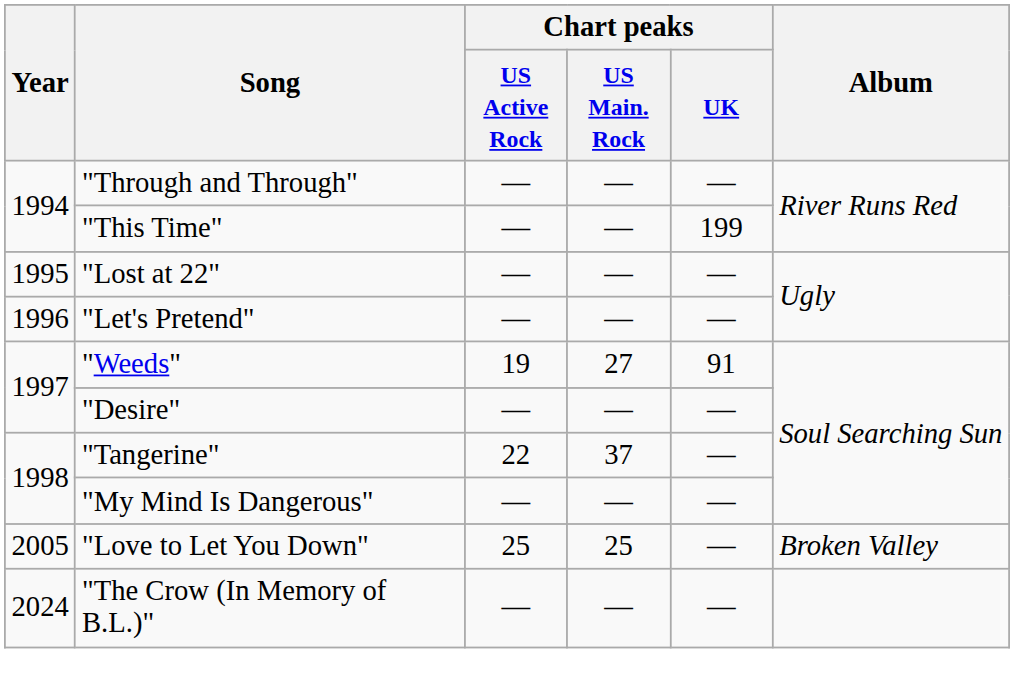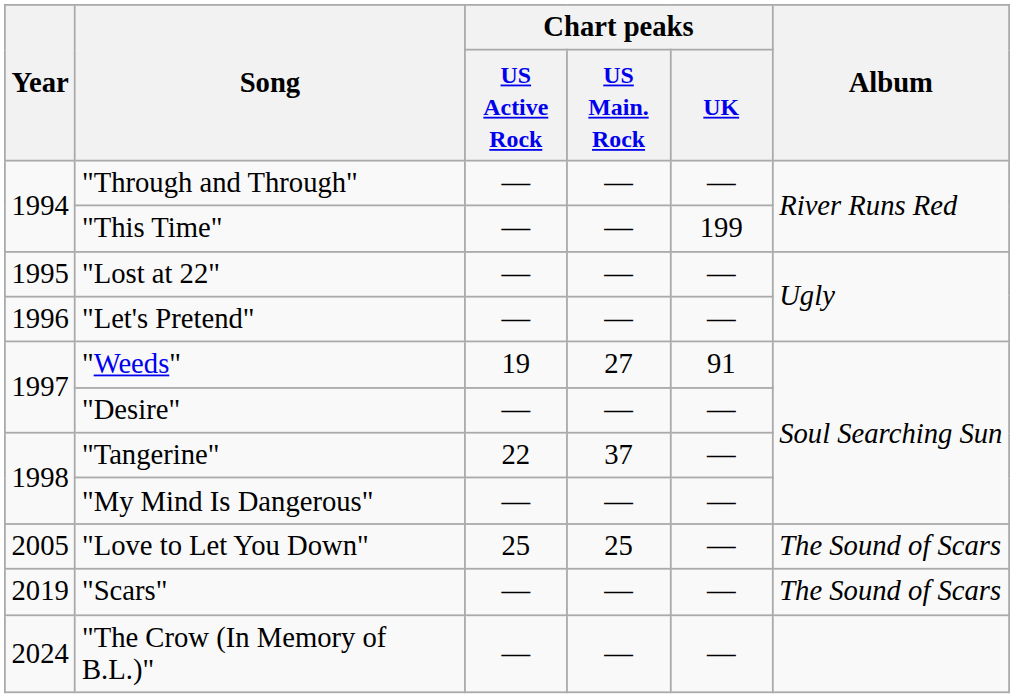 <table class="wikitable">
 <tr>
 <th rowspan="2">Year</th>
 <th rowspan="2" style="width:210px;">Song</th>
 <th colspan="3">Chart peaks</th>
 <th rowspan="2">Album</th>
 </tr>
 <tr>
 <th style="width:50px;"><small><a href='#'>US Active Rock</a></small><br></th>
 <th style="width:50px;"><small><a href='#'>US Main. Rock</a></small><br></th>
 <th style="width:50px;"><small><a href='#'>UK</a></small><br></th>
 </tr>
 <tr>
 <td rowspan="2">1994</td>
 <td>"Through and Through"</td>
 <td style="text-align:center;">—</td>
 <td style="text-align:center;">—</td>
 <td style="text-align:center;">—</td>
 <td rowspan="2"><em>River Runs Red</em></td>
 </tr>
 <tr>
 <td>"This Time"</td>
 <td style="text-align:center;">—</td>
 <td style="text-align:center;">—</td>
 <td style="text-align:center;">199</td>
 </tr>
 <tr>
 <td>1995</td>
 <td>"Lost at 22"</td>
 <td style="text-align:center;">—</td>
 <td style="text-align:center;">—</td>
 <td style="text-align:center;">—</td>
 <td rowspan="2"><em>Ugly</em></td>
 </tr>
 <tr>
 <td>1996</td>
 <td>"Let's Pretend"</td>
 <td style="text-align:center;">—</td>
 <td style="text-align:center;">—</td>
 <td style="text-align:center;">—</td>
 </tr>
 <tr>
 <td rowspan="2">1997</td>
 <td>"<a href='#'>Weeds</a>"</td>
 <td style="text-align:center;">19</td>
 <td style="text-align:center;">27</td>
 <td style="text-align:center;">91</td>
 <td rowspan="4"><em>Soul Searching Sun</em></td>
 </tr>
 <tr>
 <td>"Desire"</td>
 <td style="text-align:center;">—</td>
 <td style="text-align:center;">—</td>
 <td style="text-align:center;">—</td>
 </tr>
 <tr>
 <td rowspan="2">1998</td>
 <td>"Tangerine"</td>
 <td style="text-align:center;">22</td>
 <td style="text-align:center;">37</td>
 <td style="text-align:center;">—</td>
 </tr>
 <tr>
 <td>"My Mind Is Dangerous"</td>
 <td style="text-align:center;">—</td>
 <td style="text-align:center;">—</td>
 <td style="text-align:center;">—</td>
 </tr>
 <tr>
 <td>2005</td>
 <td>"Love to Let You Down"</td>
 <td style="text-align:center;">25</td>
 <td style="text-align:center;">25</td>
 <td style="text-align:center;">—</td>
-<td><em>Broken Valley</em></td>
+<td><em>The Sound of Scars</em></td>
+</tr>
+<tr>
+<td>2019</td>
+<td>"Scars"</td>
+<td style="text-align:center;">—</td>
+<td style="text-align:center;">—</td>
+<td style="text-align:center;">—</td>
+<td><em>The Sound of Scars</em></td>
 </tr>
 <tr>
 <td>2024</td>
 <td>"The Crow (In Memory of B.L.)"</td>
 <td style="text-align:center;">—</td>
 <td style="text-align:center;">—</td>
 <td style="text-align:center;">—</td>
 <td></td>
 </tr>
 </table>
